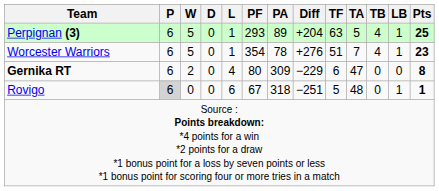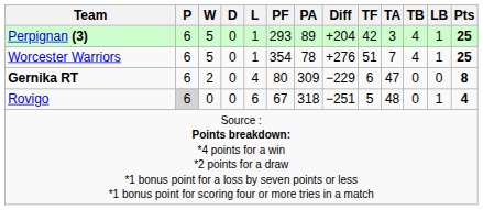 <table class="wikitable" style="text-align: center;">
 <tr>
 <th style="width:200px;">Team</th>
 <th width="20">P</th>
 <th width="20">W</th>
 <th width="20">D</th>
 <th width="20">L</th>
 <th width="20">PF</th>
 <th width="20">PA</th>
 <th width="20">Diff</th>
 <th width="20">TF</th>
 <th width="20">TA</th>
 <th width="20">TB</th>
 <th width="20">LB</th>
 <th width="20">Pts</th>
 </tr>
 <tr bgcolor="#ccffcc">
 <td align=left> <a href='#'>Perpignan</a> <strong>(3)</strong></td>
 <td>6</td>
 <td>5</td>
 <td>0</td>
 <td>1</td>
 <td>293</td>
 <td>89</td>
 <td>+204</td>
-<td>63</td>
-<td>5</td>
+<td>42</td>
+<td>3</td>
 <td>4</td>
 <td>1</td>
 <td><strong>25</strong></td>
 </tr>
 <tr>
 <td align=left> <a href='#'>Worcester Warriors</a></td>
 <td>6</td>
 <td>5</td>
 <td>0</td>
 <td>1</td>
 <td>354</td>
 <td>78</td>
 <td>+276</td>
 <td>51</td>
 <td>7</td>
 <td>4</td>
 <td>1</td>
-<td><strong>23</strong></td>
+<td><strong>25</strong></td>
 </tr>
 <tr>
 <td align=left> <strong>Gernika RT</strong></td>
 <td>6</td>
 <td>2</td>
 <td>0</td>
 <td>4</td>
 <td>80</td>
 <td>309</td>
 <td>−229</td>
 <td>6</td>
 <td>47</td>
 <td>0</td>
 <td>0</td>
 <td><strong>8</strong></td>
 </tr>
 <tr>
 <td align=left> <a href='#'>Rovigo</a></td>
 <td style="background: lightgrey;">6</td>
 <td>0</td>
 <td>0</td>
 <td>6</td>
 <td>67</td>
 <td>318</td>
 <td>−251</td>
 <td>5</td>
 <td>48</td>
 <td>0</td>
 <td>1</td>
-<td><strong>1</strong></td>
+<td><strong>4</strong></td>
 </tr>
 <tr |align=left|>
 <td colspan="14" style="border:0px"><small>Source :  <br><strong>Points breakdown:</strong><br>*4 points for a win<br>*2 points for a draw<br>*1 bonus point for a loss by seven points or less<br>*1 bonus point for scoring four or more tries in a match</small></td>
 </tr>
 </table>
